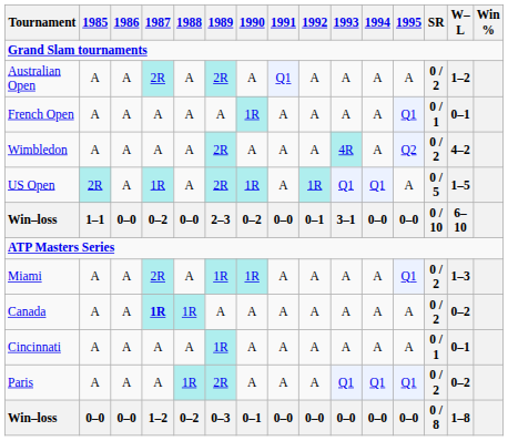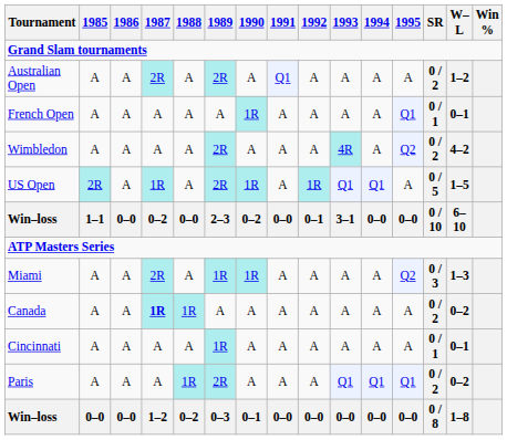 <table class=wikitable style=text-align:center;font-size:97%>
 <tr>
 <th>Tournament</th>
 <th><a href='#'>1985</a></th>
 <th><a href='#'>1986</a></th>
 <th><a href='#'>1987</a></th>
 <th><a href='#'>1988</a></th>
 <th><a href='#'>1989</a></th>
 <th><a href='#'>1990</a></th>
 <th><a href='#'>1991</a></th>
 <th><a href='#'>1992</a></th>
 <th><a href='#'>1993</a></th>
 <th><a href='#'>1994</a></th>
 <th><a href='#'>1995</a></th>
 <th>SR</th>
 <th>W–L</th>
 <th>Win %</th>
 </tr>
 <tr>
 <td colspan=23 align=left><strong><a href='#'>Grand Slam tournaments</a></strong></td>
 </tr>
 <tr>
 <td align=left><a href='#'>Australian Open</a></td>
 <td>A</td>
 <td>A</td>
 <td bgcolor=afeeee><a href='#'>2R</a></td>
 <td>A</td>
 <td bgcolor=afeeee><a href='#'>2R</a></td>
 <td>A</td>
 <td bgcolor=ecf2ff><a href='#'>Q1</a></td>
 <td>A</td>
 <td>A</td>
 <td>A</td>
 <td>A</td>
 <th>0 / 2</th>
 <th>1–2</th>
 <th></th>
 </tr>
 <tr>
 <td align=left><a href='#'>French Open</a></td>
 <td>A</td>
 <td>A</td>
 <td>A</td>
 <td>A</td>
 <td>A</td>
 <td bgcolor=afeeee><a href='#'>1R</a></td>
 <td>A</td>
 <td>A</td>
 <td>A</td>
 <td>A</td>
 <td bgcolor=ecf2ff><a href='#'>Q1</a></td>
 <th>0 / 1</th>
 <th>0–1</th>
 <th></th>
 </tr>
 <tr>
 <td align=left><a href='#'>Wimbledon</a></td>
 <td>A</td>
 <td>A</td>
 <td>A</td>
 <td>A</td>
 <td bgcolor=afeeee><a href='#'>2R</a></td>
 <td>A</td>
 <td>A</td>
 <td>A</td>
 <td bgcolor=afeeee><a href='#'>4R</a></td>
 <td>A</td>
 <td bgcolor=ecf2ff><a href='#'>Q2</a></td>
 <th>0 / 2</th>
 <th>4–2</th>
 <th></th>
 </tr>
 <tr>
 <td align=left><a href='#'>US Open</a></td>
 <td bgcolor=afeeee><a href='#'>2R</a></td>
 <td>A</td>
 <td bgcolor=afeeee><a href='#'>1R</a></td>
 <td>A</td>
 <td bgcolor=afeeee><a href='#'>2R</a></td>
 <td bgcolor=afeeee><a href='#'>1R</a></td>
 <td>A</td>
 <td bgcolor=afeeee><a href='#'>1R</a></td>
 <td bgcolor=ecf2ff><a href='#'>Q1</a></td>
 <td bgcolor=ecf2ff><a href='#'>Q1</a></td>
 <td>A</td>
 <th>0 / 5</th>
 <th>1–5</th>
 <th></th>
 </tr>
 <tr>
 <th style=text-align:left>Win–loss</th>
 <th>1–1</th>
 <th>0–0</th>
 <th>0–2</th>
 <th>0–0</th>
 <th>2–3</th>
 <th>0–2</th>
 <th>0–0</th>
 <th>0–1</th>
 <th>3–1</th>
 <th>0–0</th>
 <th>0–0</th>
 <th>0 / 10</th>
 <th>6–10</th>
 <th></th>
 </tr>
 <tr>
 <td colspan=23 align=left><strong><a href='#'>ATP Masters Series</a></strong></td>
 </tr>
 <tr>
 <td align=left><a href='#'>Miami</a></td>
 <td>A</td>
 <td>A</td>
 <td bgcolor=afeeee><a href='#'>2R</a></td>
 <td>A</td>
 <td bgcolor=afeeee><a href='#'>1R</a></td>
 <td bgcolor=afeeee><a href='#'>1R</a></td>
 <td>A</td>
 <td>A</td>
 <td>A</td>
 <td>A</td>
-<td bgcolor=ecf2ff><a href='#'>Q1</a></td>
-<th>0 / 2</th>
+<td bgcolor=ecf2ff><a href='#'>Q2</a></td>
+<th>0 / 3</th>
 <th>1–3</th>
 <th></th>
 </tr>
 <tr>
 <td align=left><a href='#'>Canada</a></td>
 <td>A</td>
 <td>A</td>
 <td bgcolor=afeeee><strong><a href='#'>1R</a></strong></td>
 <td bgcolor=afeeee><a href='#'>1R</a></td>
 <td>A</td>
 <td>A</td>
 <td>A</td>
 <td>A</td>
 <td>A</td>
 <td>A</td>
 <td>A</td>
 <th>0 / 2</th>
 <th>0–2</th>
 <th></th>
 </tr>
 <tr>
 <td align=left><a href='#'>Cincinnati</a></td>
 <td>A</td>
 <td>A</td>
 <td>A</td>
 <td>A</td>
 <td bgcolor=afeeee><a href='#'>1R</a></td>
 <td>A</td>
 <td>A</td>
 <td>A</td>
 <td>A</td>
 <td>A</td>
 <td>A</td>
 <th>0 / 1</th>
 <th>0–1</th>
 <th></th>
 </tr>
 <tr>
 <td align=left><a href='#'>Paris</a></td>
 <td>A</td>
 <td>A</td>
 <td>A</td>
 <td bgcolor=afeeee><a href='#'>1R</a></td>
 <td bgcolor=afeeee><a href='#'>2R</a></td>
 <td>A</td>
 <td>A</td>
 <td>A</td>
 <td bgcolor=ecf2ff><a href='#'>Q1</a></td>
 <td bgcolor=ecf2ff><a href='#'>Q1</a></td>
 <td bgcolor=ecf2ff><a href='#'>Q1</a></td>
 <th>0 / 2</th>
 <th>0–2</th>
 <th></th>
 </tr>
 <tr>
 <th style=text-align:left>Win–loss</th>
 <th>0–0</th>
 <th>0–0</th>
 <th>1–2</th>
 <th>0–2</th>
 <th>0–3</th>
 <th>0–1</th>
 <th>0–0</th>
 <th>0–0</th>
 <th>0–0</th>
 <th>0–0</th>
 <th>0–0</th>
 <th>0 / 8</th>
 <th>1–8</th>
 <th></th>
 </tr>
 </table>
